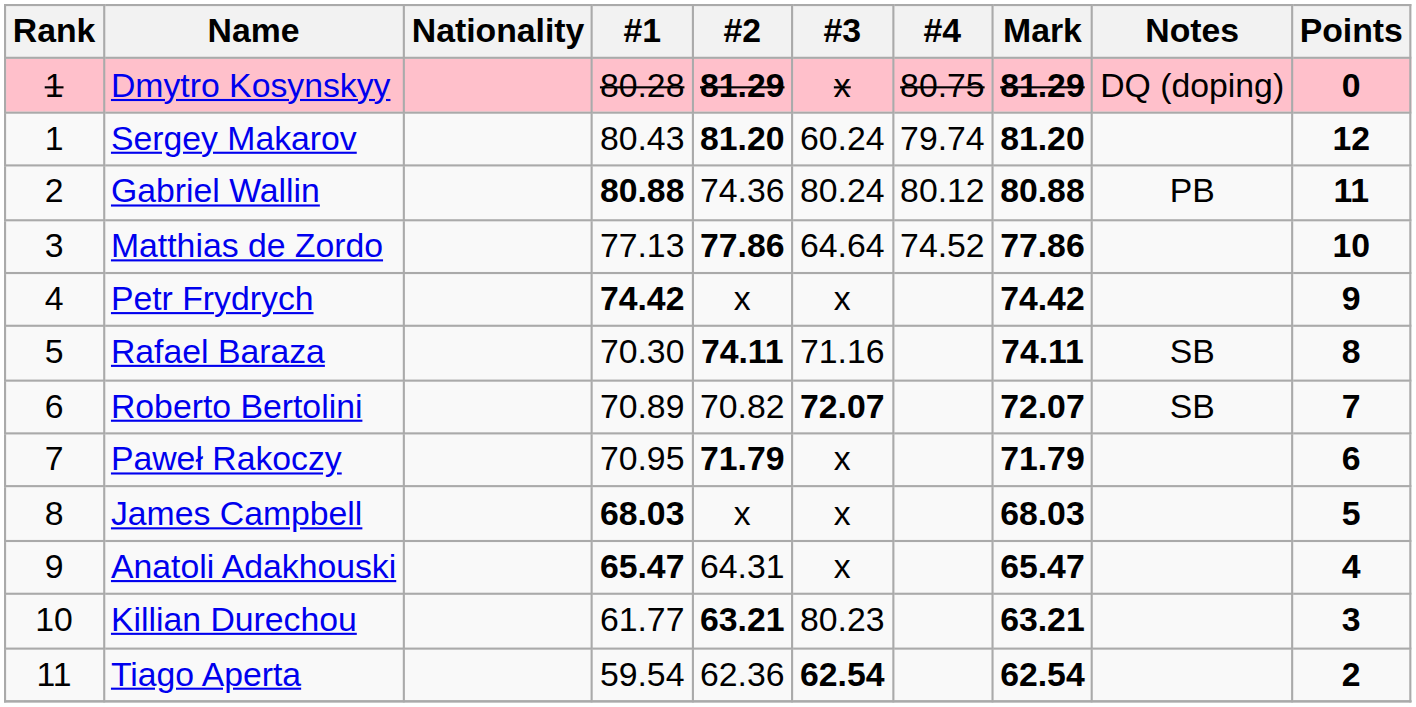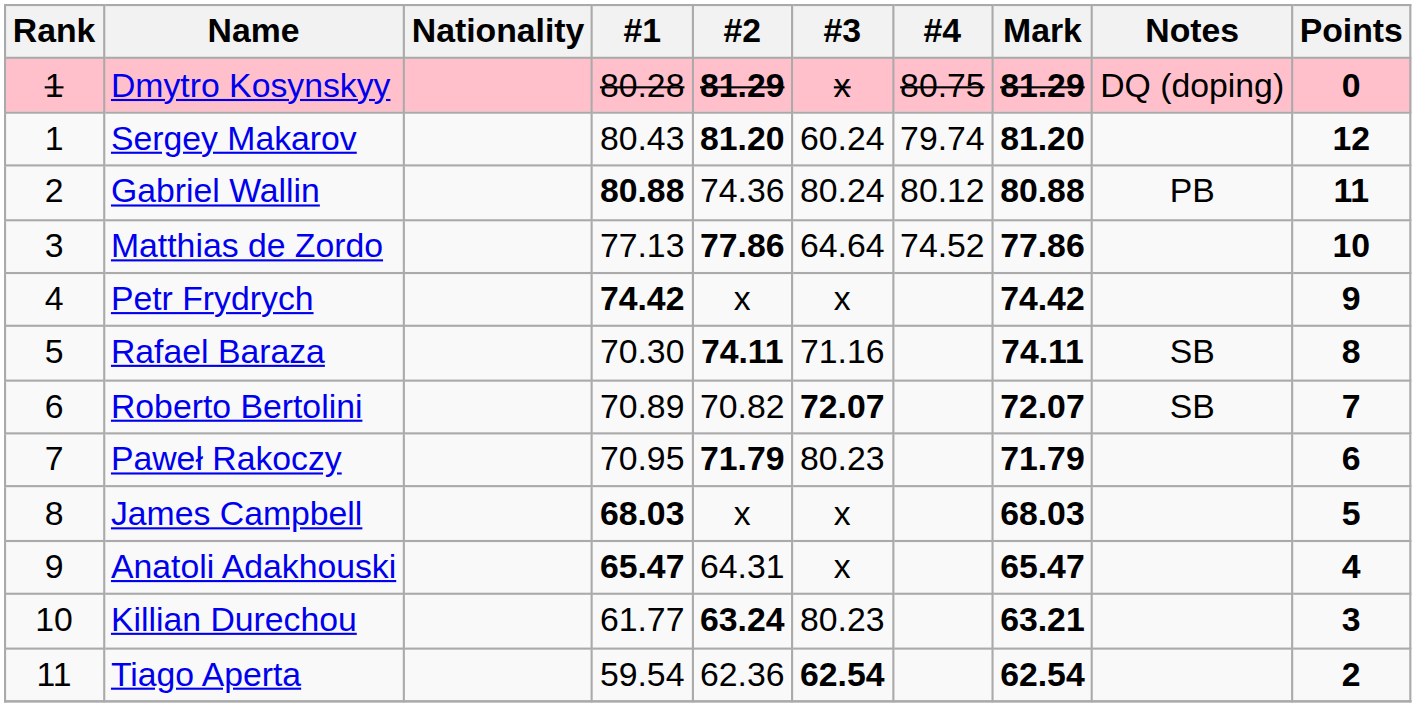 <table class="wikitable sortable" style="text-align:center">
 <tr>
 <th>Rank</th>
 <th>Name</th>
 <th>Nationality</th>
 <th>#1</th>
 <th>#2</th>
 <th>#3</th>
 <th>#4</th>
 <th>Mark</th>
 <th>Notes</th>
 <th>Points</th>
 </tr>
 <tr bgcolor=pink>
 <td><s>1 </s></td>
 <td align=left><a href='#'>Dmytro Kosynskyy</a></td>
 <td align=left></td>
 <td><s>80.28 </s></td>
 <td><s><strong>81.29</strong> </s></td>
 <td><s>x </s></td>
 <td><s>80.75 </s></td>
 <td><s><strong>81.29</strong> </s></td>
 <td>DQ (doping)</td>
 <td><strong>0</strong></td>
 </tr>
 <tr>
 <td>1</td>
 <td align=left><a href='#'>Sergey Makarov</a></td>
 <td align=left></td>
 <td>80.43</td>
 <td><strong>81.20</strong></td>
 <td>60.24</td>
 <td>79.74</td>
 <td><strong>81.20</strong></td>
 <td></td>
 <td><strong>12</strong></td>
 </tr>
 <tr>
 <td>2</td>
 <td align=left><a href='#'>Gabriel Wallin</a></td>
 <td align=left></td>
 <td><strong>80.88</strong></td>
 <td>74.36</td>
 <td>80.24</td>
 <td>80.12</td>
 <td><strong>80.88</strong></td>
 <td>PB</td>
 <td><strong>11</strong></td>
 </tr>
 <tr>
 <td>3</td>
 <td align=left><a href='#'>Matthias de Zordo</a></td>
 <td align=left></td>
 <td>77.13</td>
 <td><strong>77.86</strong></td>
 <td>64.64</td>
 <td>74.52</td>
 <td><strong>77.86</strong></td>
 <td></td>
 <td><strong>10</strong></td>
 </tr>
 <tr>
 <td>4</td>
 <td align=left><a href='#'>Petr Frydrych</a></td>
 <td align=left></td>
 <td><strong>74.42</strong></td>
 <td>x</td>
 <td>x</td>
 <td></td>
 <td><strong>74.42</strong></td>
 <td></td>
 <td><strong>9</strong></td>
 </tr>
 <tr>
 <td>5</td>
 <td align=left><a href='#'>Rafael Baraza</a></td>
 <td align=left></td>
 <td>70.30</td>
 <td><strong>74.11</strong></td>
 <td>71.16</td>
 <td></td>
 <td><strong>74.11</strong></td>
 <td>SB</td>
 <td><strong>8</strong></td>
 </tr>
 <tr>
 <td>6</td>
 <td align=left><a href='#'>Roberto Bertolini</a></td>
 <td align=left></td>
 <td>70.89</td>
 <td>70.82</td>
 <td><strong>72.07</strong></td>
 <td></td>
 <td><strong>72.07</strong></td>
 <td>SB</td>
 <td><strong>7</strong></td>
 </tr>
 <tr>
 <td>7</td>
 <td align=left><a href='#'>Paweł Rakoczy</a></td>
 <td align=left></td>
 <td>70.95</td>
 <td><strong>71.79</strong></td>
-<td>x</td>
+<td>80.23</td>
 <td></td>
 <td><strong>71.79</strong></td>
 <td></td>
 <td><strong>6</strong></td>
 </tr>
 <tr>
 <td>8</td>
 <td align=left><a href='#'>James Campbell</a></td>
 <td align=left></td>
 <td><strong>68.03</strong></td>
 <td>x</td>
 <td>x</td>
 <td></td>
 <td><strong>68.03</strong></td>
 <td></td>
 <td><strong>5</strong></td>
 </tr>
 <tr>
 <td>9</td>
 <td align=left><a href='#'>Anatoli Adakhouski</a></td>
 <td align=left></td>
 <td><strong>65.47</strong></td>
 <td>64.31</td>
 <td>x</td>
 <td></td>
 <td><strong>65.47</strong></td>
 <td></td>
 <td><strong>4</strong></td>
 </tr>
 <tr>
 <td>10</td>
 <td align=left><a href='#'>Killian Durechou</a></td>
 <td align=left></td>
 <td>61.77</td>
-<td><strong>63.21</strong></td>
+<td><strong>63.24</strong></td>
 <td>80.23</td>
 <td></td>
 <td><strong>63.21</strong></td>
 <td></td>
 <td><strong>3</strong></td>
 </tr>
 <tr>
 <td>11</td>
 <td align=left><a href='#'>Tiago Aperta</a></td>
 <td align=left></td>
 <td>59.54</td>
 <td>62.36</td>
 <td><strong>62.54</strong></td>
 <td></td>
 <td><strong>62.54</strong></td>
 <td></td>
 <td><strong>2</strong></td>
 </tr>
 <tr>
 </tr>
 </table>
